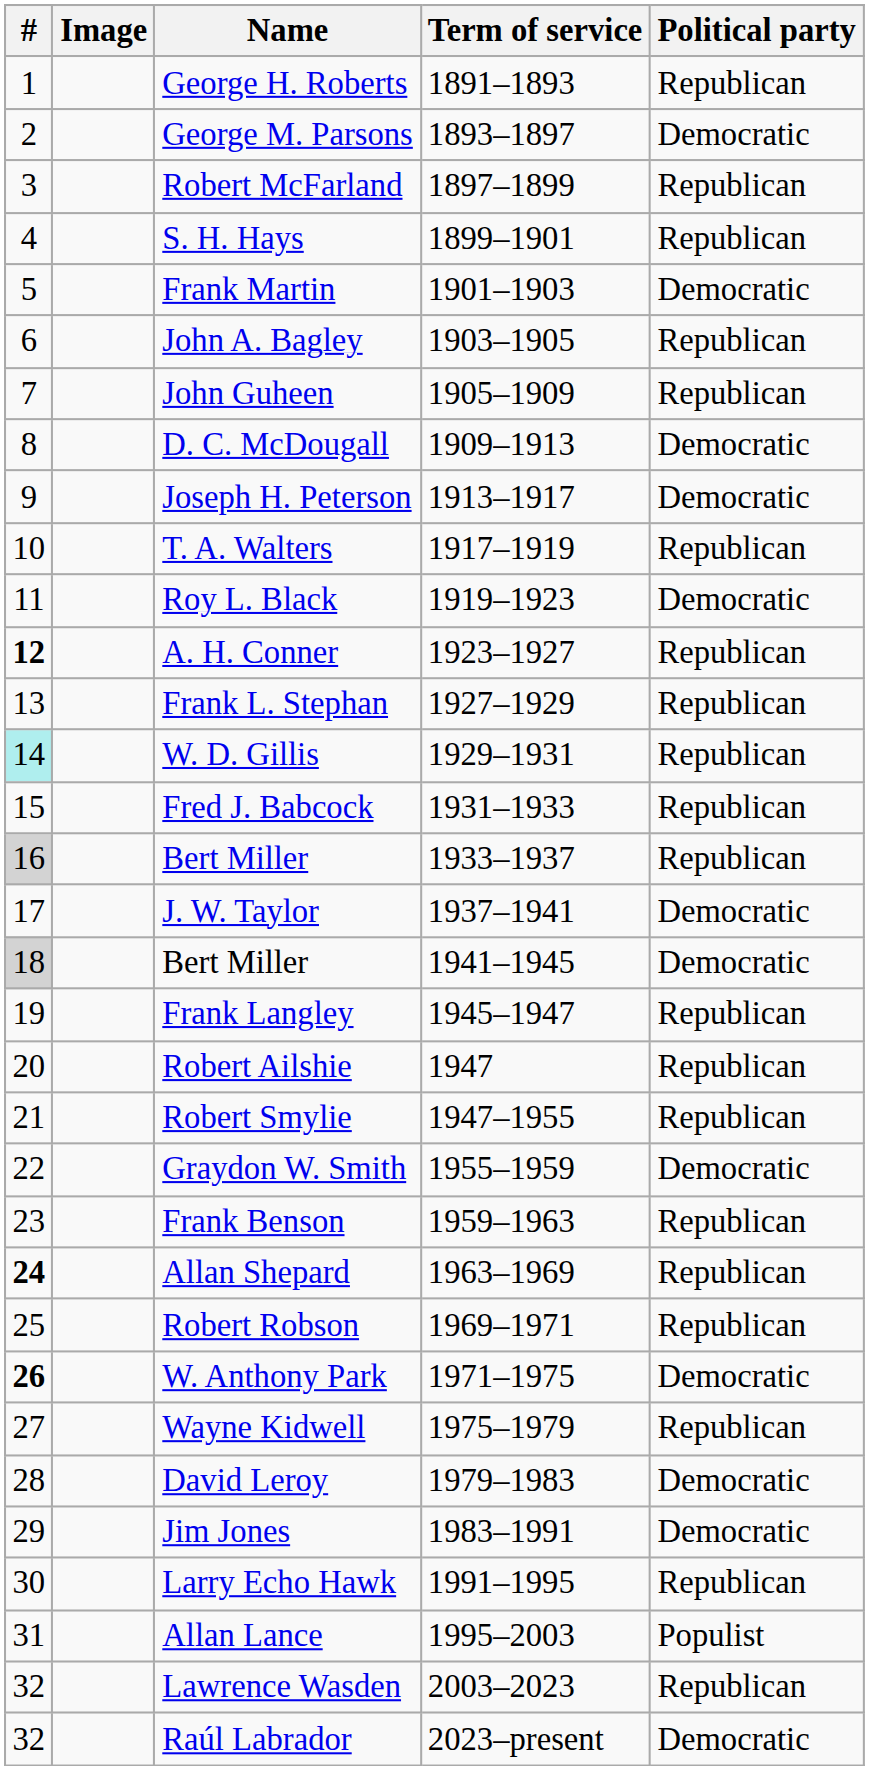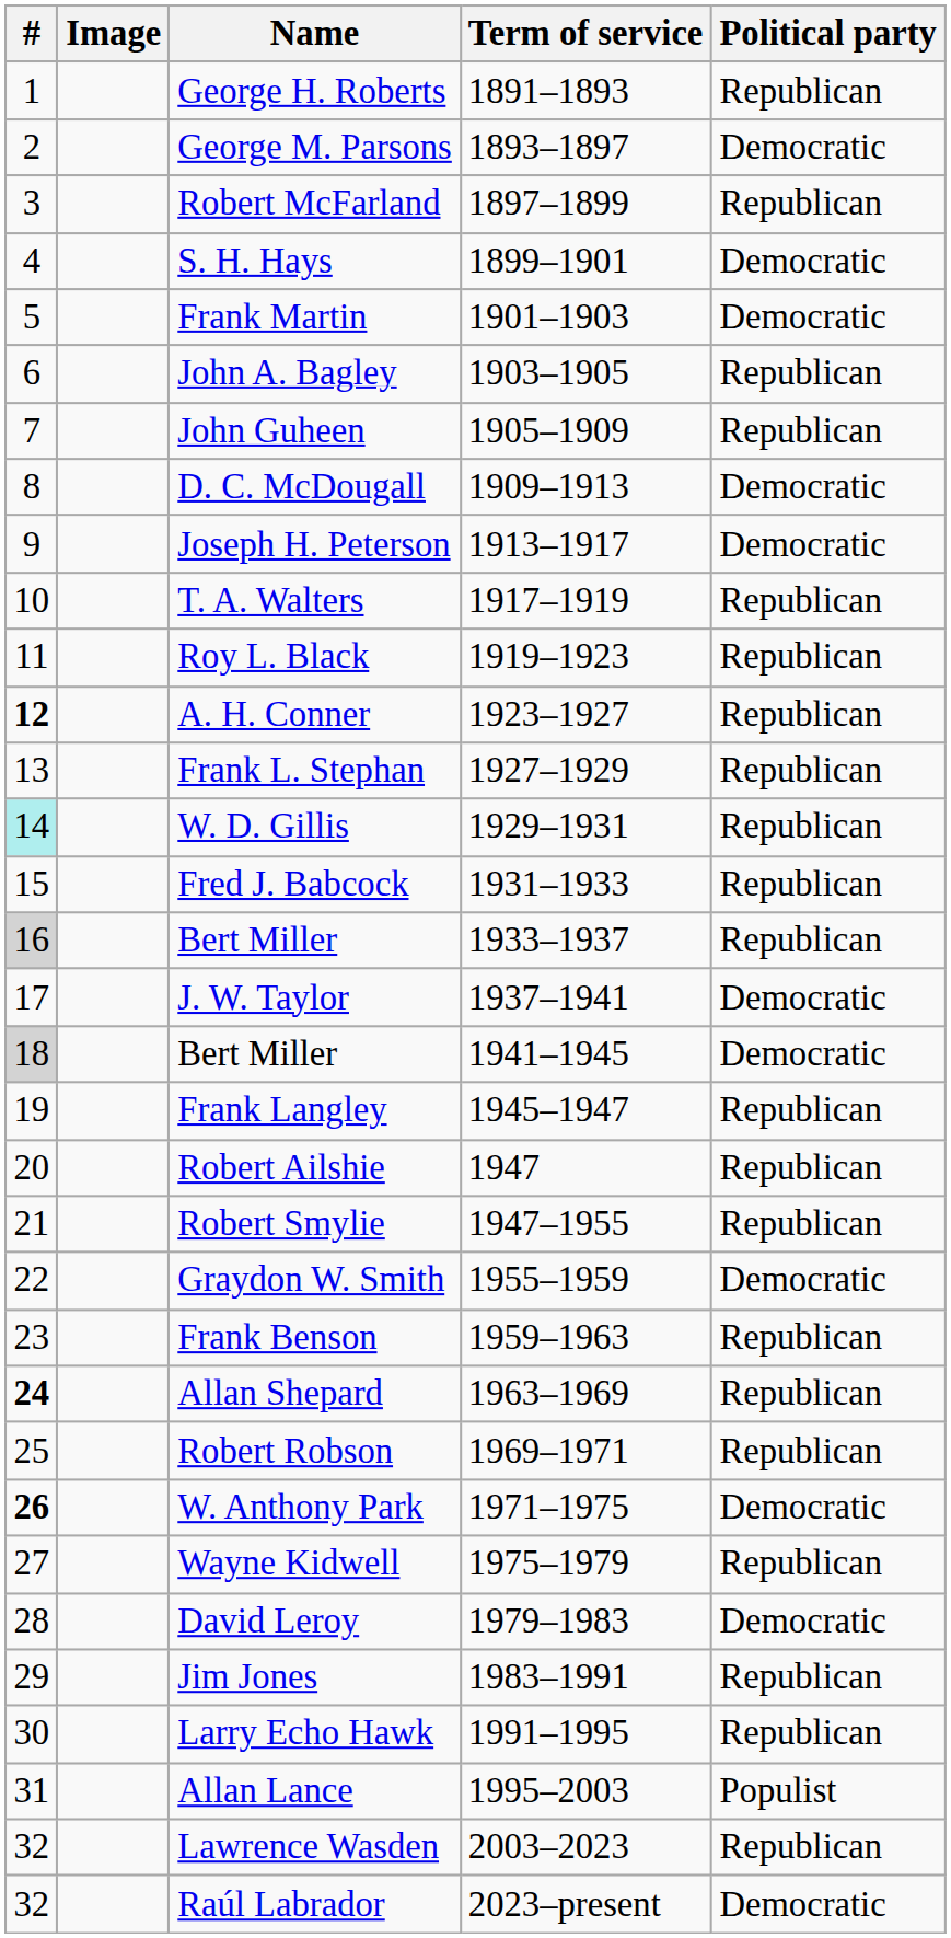 <table class="wikitable sortable">
 <tr>
 <th>#</th>
 <th>Image</th>
 <th>Name</th>
 <th>Term of service</th>
 <th>Political party</th>
 </tr>
 <tr>
 <td align=center>1</td>
 <td></td>
 <td><a href='#'>George H. Roberts</a></td>
 <td>1891–1893</td>
 <td>Republican</td>
 </tr>
 <tr>
 <td align=center>2</td>
 <td></td>
 <td><a href='#'>George M. Parsons</a></td>
 <td>1893–1897</td>
 <td>Democratic</td>
 </tr>
 <tr>
 <td align=center>3</td>
 <td></td>
 <td><a href='#'>Robert McFarland</a></td>
 <td>1897–1899</td>
 <td>Republican</td>
 </tr>
 <tr>
 <td align=center>4</td>
 <td></td>
 <td><a href='#'>S. H. Hays</a></td>
 <td>1899–1901</td>
-<td>Republican</td>
+<td>Democratic</td>
 </tr>
 <tr>
 <td align=center>5</td>
 <td></td>
 <td><a href='#'>Frank Martin</a></td>
 <td>1901–1903</td>
 <td>Democratic</td>
 </tr>
 <tr>
 <td align=center>6</td>
 <td></td>
 <td><a href='#'>John A. Bagley</a></td>
 <td>1903–1905</td>
 <td>Republican</td>
 </tr>
 <tr>
 <td align=center>7</td>
 <td></td>
 <td><a href='#'>John Guheen</a></td>
 <td>1905–1909</td>
 <td>Republican</td>
 </tr>
 <tr>
 <td align=center>8</td>
 <td></td>
 <td><a href='#'>D. C. McDougall</a></td>
 <td>1909–1913</td>
 <td>Democratic</td>
 </tr>
 <tr>
 <td align=center>9</td>
 <td></td>
 <td><a href='#'>Joseph H. Peterson</a></td>
 <td>1913–1917</td>
 <td>Democratic</td>
 </tr>
 <tr>
 <td align=center>10</td>
 <td></td>
 <td><a href='#'>T. A. Walters</a></td>
 <td>1917–1919</td>
 <td>Republican</td>
 </tr>
 <tr>
 <td align=center>11</td>
 <td></td>
 <td><a href='#'>Roy L. Black</a></td>
 <td>1919–1923</td>
-<td>Democratic</td>
+<td>Republican</td>
 </tr>
 <tr>
 <td align=center><strong>12</strong></td>
 <td></td>
 <td><a href='#'>A. H. Conner</a></td>
 <td>1923–1927</td>
 <td>Republican</td>
 </tr>
 <tr>
 <td align=center>13</td>
 <td></td>
 <td><a href='#'>Frank L. Stephan</a></td>
 <td>1927–1929</td>
 <td>Republican</td>
 </tr>
 <tr>
 <td align=center style="background: paleturquoise;">14</td>
 <td></td>
 <td><a href='#'>W. D. Gillis</a></td>
 <td>1929–1931</td>
 <td>Republican</td>
 </tr>
 <tr>
 <td align=center>15</td>
 <td></td>
 <td><a href='#'>Fred J. Babcock</a></td>
 <td>1931–1933</td>
 <td>Republican</td>
 </tr>
 <tr>
 <td align=center style="background: lightgrey;">16</td>
 <td></td>
 <td><a href='#'>Bert Miller</a></td>
 <td>1933–1937</td>
 <td>Republican</td>
 </tr>
 <tr>
 <td align=center>17</td>
 <td></td>
 <td><a href='#'>J. W. Taylor</a></td>
 <td>1937–1941</td>
 <td>Democratic</td>
 </tr>
 <tr>
 <td align=center style="background: lightgrey;">18</td>
 <td></td>
 <td>Bert Miller</td>
 <td>1941–1945</td>
 <td>Democratic</td>
 </tr>
 <tr>
 <td align=center>19</td>
 <td></td>
 <td><a href='#'>Frank Langley</a></td>
 <td>1945–1947</td>
 <td>Republican</td>
 </tr>
 <tr>
 <td align=center>20</td>
 <td></td>
 <td><a href='#'>Robert Ailshie</a></td>
 <td>1947</td>
 <td>Republican</td>
 </tr>
 <tr>
 <td align=center>21</td>
 <td></td>
 <td><a href='#'>Robert Smylie</a></td>
 <td>1947–1955</td>
 <td>Republican</td>
 </tr>
 <tr>
 <td align=center>22</td>
 <td></td>
 <td><a href='#'>Graydon W. Smith</a></td>
 <td>1955–1959</td>
 <td>Democratic</td>
 </tr>
 <tr>
 <td align=center>23</td>
 <td></td>
 <td><a href='#'>Frank Benson</a></td>
 <td>1959–1963</td>
 <td>Republican</td>
 </tr>
 <tr>
 <td align=center><strong>24</strong></td>
 <td></td>
 <td><a href='#'>Allan Shepard</a></td>
 <td>1963–1969</td>
 <td>Republican</td>
 </tr>
 <tr>
 <td align=center>25</td>
 <td></td>
 <td><a href='#'>Robert Robson</a></td>
 <td>1969–1971</td>
 <td>Republican</td>
 </tr>
 <tr>
 <td align=center><strong>26</strong></td>
 <td></td>
 <td><a href='#'>W. Anthony Park</a></td>
 <td>1971–1975</td>
 <td>Democratic</td>
 </tr>
 <tr>
 <td align=center>27</td>
 <td></td>
 <td><a href='#'>Wayne Kidwell</a></td>
 <td>1975–1979</td>
 <td>Republican</td>
 </tr>
 <tr>
 <td align=center>28</td>
 <td></td>
 <td><a href='#'>David Leroy</a></td>
 <td>1979–1983</td>
 <td>Democratic</td>
 </tr>
 <tr>
 <td align=center>29</td>
 <td></td>
 <td><a href='#'>Jim Jones</a></td>
 <td>1983–1991</td>
-<td>Democratic</td>
+<td>Republican</td>
 </tr>
 <tr>
 <td align=center>30</td>
 <td></td>
 <td><a href='#'>Larry Echo Hawk</a></td>
 <td>1991–1995</td>
 <td>Republican</td>
 </tr>
 <tr>
 <td align=center>31</td>
 <td></td>
 <td><a href='#'>Allan Lance</a></td>
 <td>1995–2003</td>
 <td>Populist</td>
 </tr>
 <tr>
 <td align=center>32</td>
 <td></td>
 <td><a href='#'>Lawrence Wasden</a></td>
 <td>2003–2023</td>
 <td>Republican</td>
 </tr>
 <tr>
 <td align=center>32</td>
 <td></td>
 <td><a href='#'>Raúl Labrador</a></td>
 <td>2023–present</td>
 <td>Democratic</td>
 </tr>
 </table>
